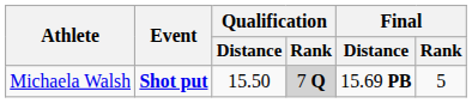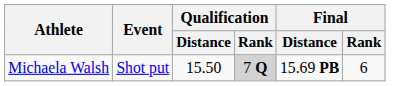 <table class=wikitable style="font-size:90%">
 <tr>
 <th rowspan=2>Athlete</th>
 <th rowspan=2>Event</th>
 <th colspan=2>Qualification</th>
 <th colspan=2>Final</th>
 </tr>
 <tr style="font-size:95%">
 <th>Distance</th>
 <th>Rank</th>
 <th>Distance</th>
 <th>Rank</th>
 </tr>
 <tr align=center>
 <td align=left><a href='#'>Michaela Walsh</a></td>
-<td align=left><strong><a href='#'>Shot put</a></strong></td>
+<td align=left><a href='#'>Shot put</a></td>
 <td>15.50</td>
 <td style="background: lightgrey;">7 <strong>Q</strong></td>
 <td>15.69 <strong>PB</strong></td>
-<td>5</td>
+<td>6</td>
 </tr>
 </table>
